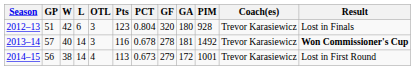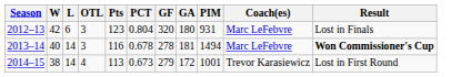 <table class="wikitable">
 <tr align="center">
 <th><a href='#'>Season</a></th>
-<th>GP</th>
 <th>W</th>
 <th>L</th>
 <th>OTL</th>
 <th>Pts</th>
 <th>PCT</th>
 <th>GF</th>
 <th>GA</th>
 <th>PIM</th>
 <th>Coach(es)</th>
 <th>Result</th>
 </tr>
 <tr>
 <td><a href='#'>2012–13</a></td>
-<td>51</td>
 <td>42</td>
 <td>6</td>
 <td>3</td>
 <td>123</td>
 <td>0.804</td>
 <td>320</td>
 <td>180</td>
-<td>928</td>
-<td>Trevor Karasiewicz</td>
+<td>931</td>
+<td><a href='#'>Marc LeFebvre</a></td>
 <td>Lost in Finals</td>
 </tr>
 <tr>
 <td><a href='#'>2013–14</a></td>
-<td>57</td>
 <td>40</td>
 <td>14</td>
 <td>3</td>
 <td>116</td>
 <td>0.678</td>
 <td>278</td>
 <td>181</td>
-<td>1492</td>
-<td>Trevor Karasiewicz</td>
+<td>1494</td>
+<td><a href='#'>Marc LeFebvre</a></td>
 <td><strong>Won Commissioner's Cup</strong></td>
 </tr>
 <tr>
 <td><a href='#'>2014–15</a></td>
-<td>56</td>
 <td>38</td>
 <td>14</td>
 <td>4</td>
 <td>113</td>
 <td>0.673</td>
 <td>279</td>
 <td>172</td>
 <td>1001</td>
 <td>Trevor Karasiewicz</td>
 <td>Lost in First Round</td>
 </tr>
 </table>
